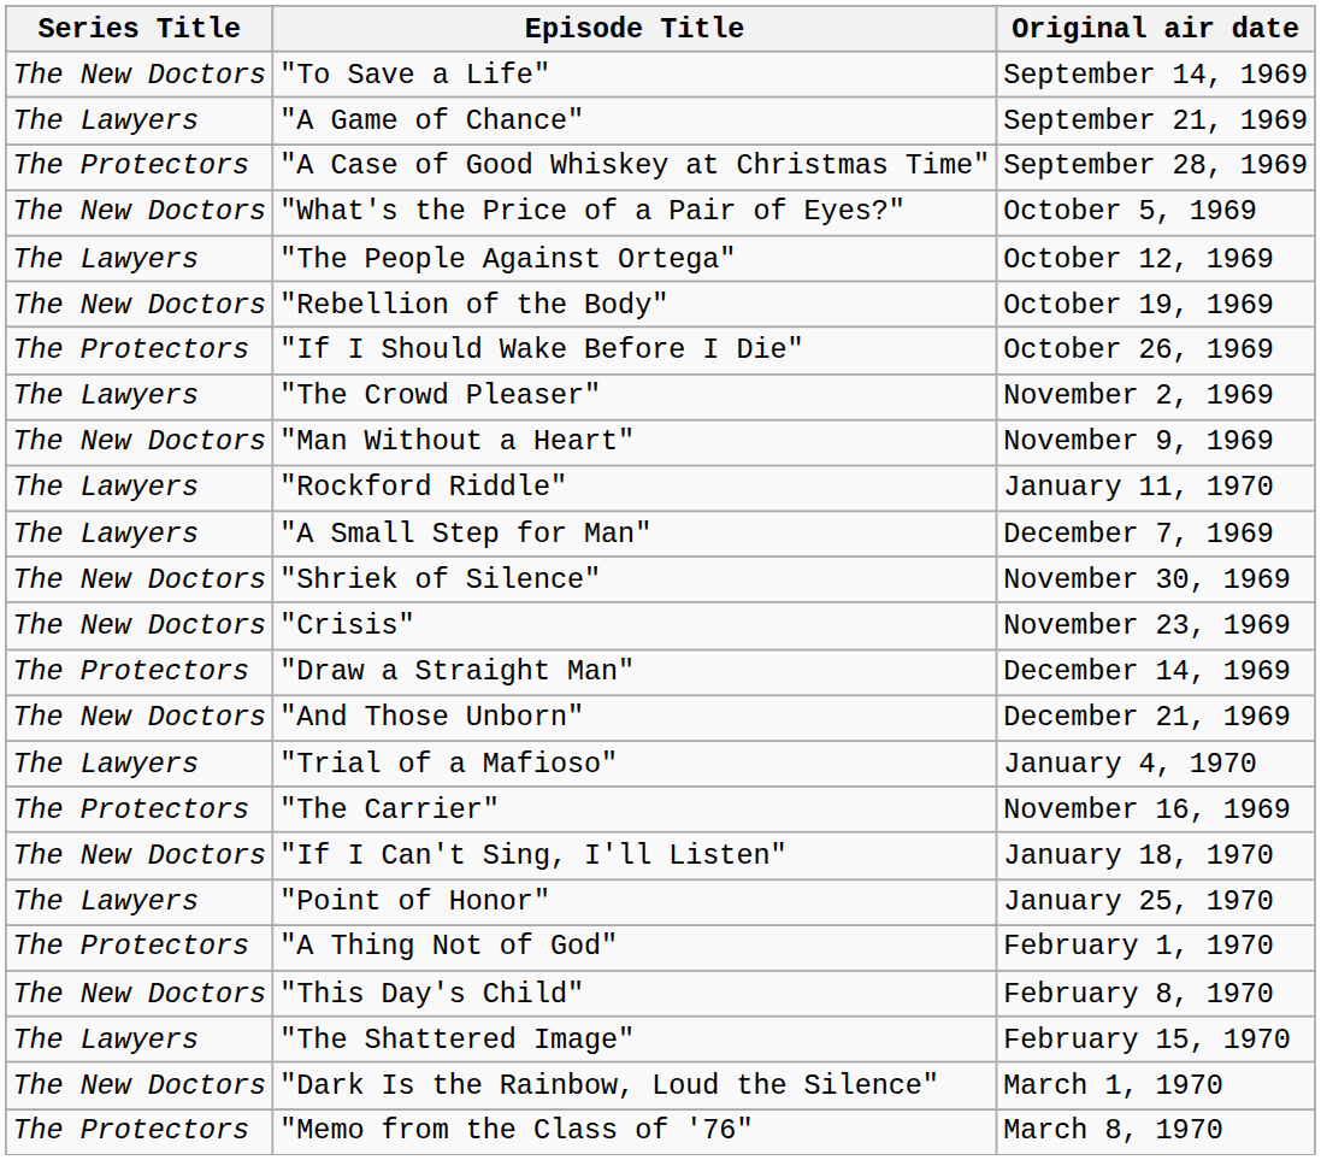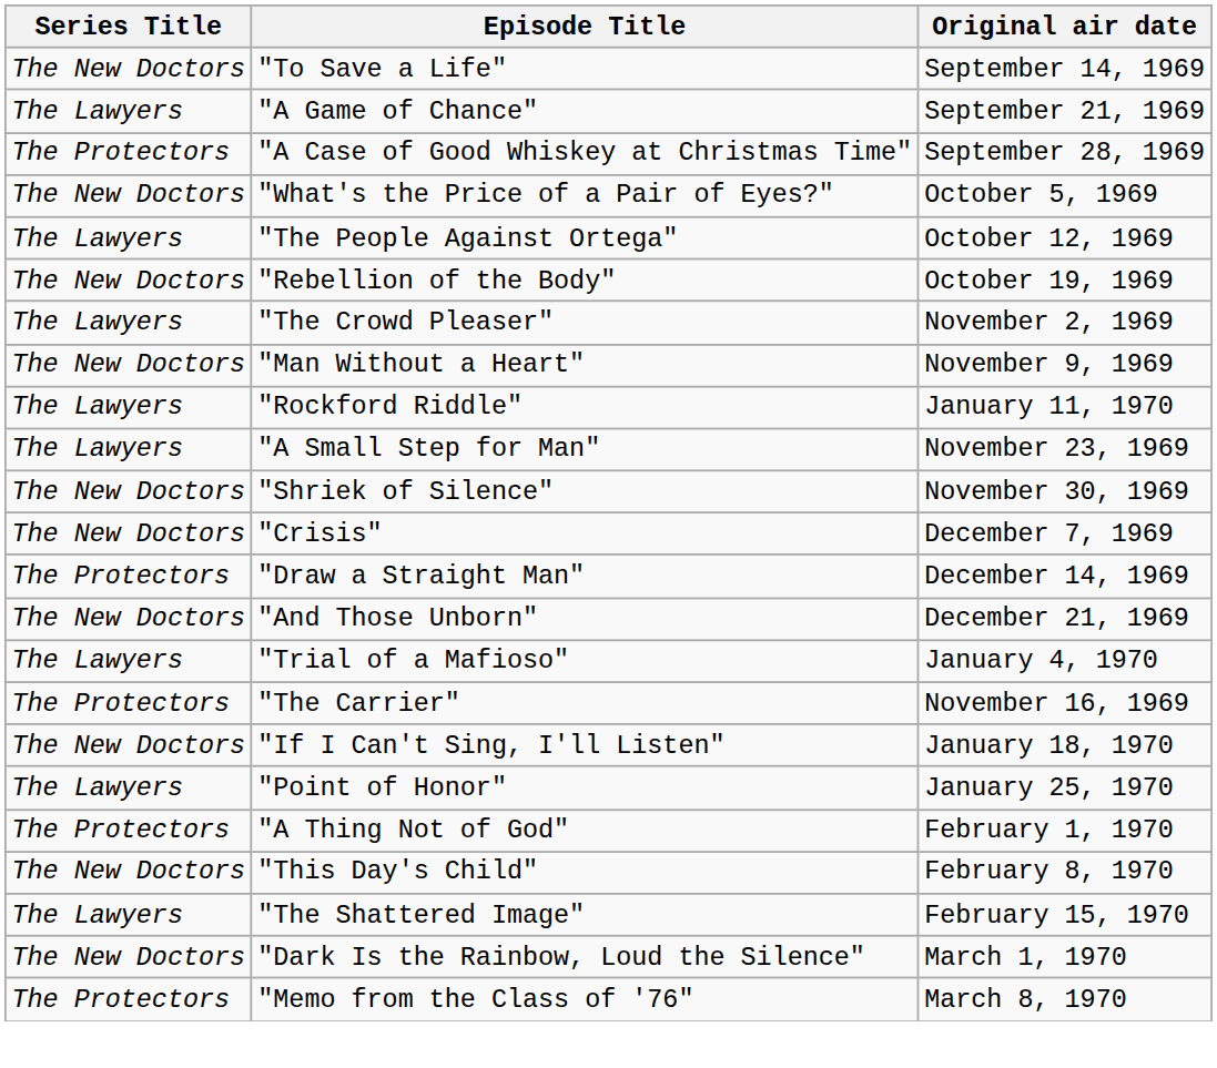 <table class="wikitable">
 <tr>
 <th>Series Title</th>
 <th>Episode Title</th>
 <th>Original air date</th>
 </tr>
 <tr>
 <td><em>The New Doctors</em></td>
 <td>"To Save a Life"</td>
 <td>September 14, 1969</td>
 </tr>
 <tr>
 <td><em>The Lawyers</em></td>
 <td>"A Game of Chance"</td>
 <td>September 21, 1969</td>
 </tr>
 <tr>
 <td><em>The Protectors</em></td>
 <td>"A Case of Good Whiskey at Christmas Time"</td>
 <td>September 28, 1969</td>
 </tr>
 <tr>
 <td><em>The New Doctors</em></td>
 <td>"What's the Price of a Pair of Eyes?"</td>
 <td>October 5, 1969</td>
 </tr>
 <tr>
 <td><em>The Lawyers</em></td>
 <td>"The People Against Ortega"</td>
 <td>October 12, 1969</td>
 </tr>
 <tr>
 <td><em>The New Doctors</em></td>
 <td>"Rebellion of the Body"</td>
 <td>October 19, 1969</td>
 </tr>
 <tr>
-<td><em>The Protectors</em></td>
-<td>"If I Should Wake Before I Die"</td>
-<td>October 26, 1969</td>
-</tr>
-<tr>
 <td><em>The Lawyers</em></td>
 <td>"The Crowd Pleaser"</td>
 <td>November 2, 1969</td>
 </tr>
 <tr>
 <td><em>The New Doctors</em></td>
 <td>"Man Without a Heart"</td>
 <td>November 9, 1969</td>
 </tr>
 <tr>
 <td><em>The Lawyers</em></td>
 <td>"Rockford Riddle"</td>
 <td>January 11, 1970</td>
 </tr>
 <tr>
 <td><em>The Lawyers</em></td>
 <td>"A Small Step for Man"</td>
-<td>December 7, 1969</td>
+<td>November 23, 1969</td>
 </tr>
 <tr>
 <td><em>The New Doctors</em></td>
 <td>"Shriek of Silence"</td>
 <td>November 30, 1969</td>
 </tr>
 <tr>
 <td><em>The New Doctors</em></td>
 <td>"Crisis"</td>
-<td>November 23, 1969</td>
+<td>December 7, 1969</td>
 </tr>
 <tr>
 <td><em>The Protectors</em></td>
 <td>"Draw a Straight Man"</td>
 <td>December 14, 1969</td>
 </tr>
 <tr>
 <td><em>The New Doctors</em></td>
 <td>"And Those Unborn"</td>
 <td>December 21, 1969</td>
 </tr>
 <tr>
 <td><em>The Lawyers</em></td>
 <td>"Trial of a Mafioso"</td>
 <td>January 4, 1970</td>
 </tr>
 <tr>
 <td><em>The Protectors</em></td>
 <td>"The Carrier"</td>
 <td>November 16, 1969</td>
 </tr>
 <tr>
 <td><em>The New Doctors</em></td>
 <td>"If I Can't Sing, I'll Listen"</td>
 <td>January 18, 1970</td>
 </tr>
 <tr>
 <td><em>The Lawyers</em></td>
 <td>"Point of Honor"</td>
 <td>January 25, 1970</td>
 </tr>
 <tr>
 <td><em>The Protectors</em></td>
 <td>"A Thing Not of God"</td>
 <td>February 1, 1970</td>
 </tr>
 <tr>
 <td><em>The New Doctors</em></td>
 <td>"This Day's Child"</td>
 <td>February 8, 1970</td>
 </tr>
 <tr>
 <td><em>The Lawyers</em></td>
 <td>"The Shattered Image"</td>
 <td>February 15, 1970</td>
 </tr>
 <tr>
 <td><em>The New Doctors</em></td>
 <td>"Dark Is the Rainbow, Loud the Silence"</td>
 <td>March 1, 1970</td>
 </tr>
 <tr>
 <td><em>The Protectors</em></td>
 <td>"Memo from the Class of '76"</td>
 <td>March 8, 1970</td>
 </tr>
 </table>
